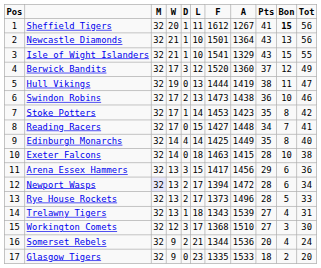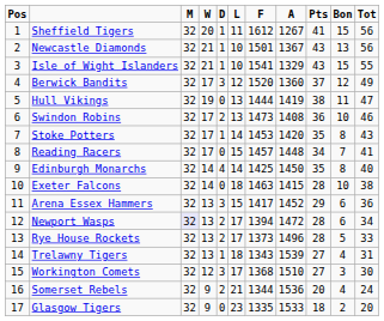 <table class="wikitable">
 <tr align="center">
 <td><strong>Pos</strong></td>
 <td></td>
 <td><strong>M</strong></td>
 <td><strong>W</strong></td>
 <td><strong>D</strong></td>
 <td><strong>L</strong></td>
 <td><strong>F</strong></td>
 <td><strong>A</strong></td>
 <td><strong>Pts</strong></td>
 <td><strong>Bon</strong></td>
 <td><strong>Tot</strong></td>
 </tr>
 <tr align="center">
 <td>1</td>
 <td align="left"><a href='#'>Sheffield Tigers</a></td>
 <td>32</td>
 <td>20</td>
 <td>1</td>
 <td>11</td>
 <td>1612</td>
 <td>1267</td>
 <td>41</td>
-<td><strong>15</strong></td>
+<td>15</td>
 <td>56</td>
 </tr>
 <tr align="center">
 <td>2</td>
 <td align="left"><a href='#'>Newcastle Diamonds</a></td>
 <td>32</td>
 <td>21</td>
 <td>1</td>
 <td>10</td>
 <td>1501</td>
-<td>1364</td>
+<td>1367</td>
 <td>43</td>
 <td>13</td>
 <td>56</td>
 </tr>
 <tr align="center">
 <td>3</td>
 <td align="left"><a href='#'>Isle of Wight Islanders</a></td>
 <td>32</td>
 <td>21</td>
 <td>1</td>
 <td>10</td>
 <td>1541</td>
 <td>1329</td>
 <td>43</td>
 <td>15</td>
 <td>55</td>
 </tr>
 <tr align="center">
 <td>4</td>
 <td align="left"><a href='#'>Berwick Bandits</a></td>
 <td>32</td>
 <td>17</td>
 <td>3</td>
 <td>12</td>
 <td>1520</td>
 <td>1360</td>
 <td>37</td>
 <td>12</td>
 <td>49</td>
 </tr>
 <tr align="center">
 <td>5</td>
 <td align="left"><a href='#'>Hull Vikings</a></td>
 <td>32</td>
 <td>19</td>
 <td>0</td>
 <td>13</td>
 <td>1444</td>
 <td>1419</td>
 <td>38</td>
 <td>11</td>
 <td>47</td>
 </tr>
 <tr align="center">
 <td>6</td>
 <td align="left"><a href='#'>Swindon Robins</a></td>
 <td>32</td>
 <td>17</td>
 <td>2</td>
 <td>13</td>
 <td>1473</td>
-<td>1438</td>
+<td>1408</td>
 <td>36</td>
 <td>10</td>
 <td>46</td>
 </tr>
 <tr align="center">
 <td>7</td>
 <td align="left"><a href='#'>Stoke Potters</a></td>
 <td>32</td>
 <td>17</td>
 <td>1</td>
 <td>14</td>
 <td>1453</td>
-<td>1423</td>
+<td>1420</td>
 <td>35</td>
 <td>8</td>
-<td>42</td>
+<td>43</td>
 </tr>
 <tr align="center">
 <td>8</td>
 <td align="left"><a href='#'>Reading Racers</a></td>
 <td>32</td>
 <td>17</td>
 <td>0</td>
 <td>15</td>
-<td>1427</td>
+<td>1457</td>
 <td>1448</td>
 <td>34</td>
 <td>7</td>
 <td>41</td>
 </tr>
 <tr align="center">
 <td>9</td>
 <td align="left"><a href='#'>Edinburgh Monarchs</a></td>
 <td>32</td>
 <td>14</td>
 <td>4</td>
 <td>14</td>
 <td>1425</td>
-<td>1449</td>
+<td>1450</td>
 <td>35</td>
 <td>8</td>
 <td>40</td>
 </tr>
 <tr align="center">
 <td>10</td>
 <td align="left"><a href='#'>Exeter Falcons</a></td>
 <td>32</td>
 <td>14</td>
 <td>0</td>
 <td>18</td>
 <td>1463</td>
 <td>1415</td>
 <td>28</td>
 <td>10</td>
 <td>38</td>
 </tr>
 <tr align="center">
 <td>11</td>
 <td align="left"><a href='#'>Arena Essex Hammers</a></td>
 <td>32</td>
 <td>13</td>
 <td>3</td>
 <td>15</td>
 <td>1417</td>
-<td>1456</td>
+<td>1452</td>
 <td>29</td>
 <td>6</td>
 <td>36</td>
 </tr>
 <tr align="center">
 <td>12</td>
 <td align="left"><a href='#'>Newport Wasps</a></td>
 <td style="background: lavender;">32</td>
 <td>13</td>
 <td>2</td>
 <td>17</td>
 <td>1394</td>
 <td>1472</td>
 <td>28</td>
 <td>6</td>
 <td>34</td>
 </tr>
 <tr align="center">
 <td>13</td>
 <td align="left"><a href='#'>Rye House Rockets</a></td>
 <td>32</td>
 <td>13</td>
 <td>2</td>
 <td>17</td>
 <td>1373</td>
 <td>1496</td>
 <td>28</td>
 <td>5</td>
 <td>33</td>
 </tr>
 <tr align="center">
 <td>14</td>
 <td align="left"><a href='#'>Trelawny Tigers</a></td>
 <td>32</td>
 <td>13</td>
 <td>1</td>
 <td>18</td>
 <td>1343</td>
 <td>1539</td>
 <td>27</td>
 <td>4</td>
 <td>31</td>
 </tr>
 <tr align="center">
 <td>15</td>
 <td align="left"><a href='#'>Workington Comets</a></td>
 <td>32</td>
 <td>12</td>
 <td>3</td>
 <td>17</td>
 <td>1368</td>
 <td>1510</td>
 <td>27</td>
 <td>3</td>
 <td>30</td>
 </tr>
 <tr align="center">
 <td>16</td>
 <td align="left"><a href='#'>Somerset Rebels</a></td>
 <td>32</td>
 <td>9</td>
 <td>2</td>
 <td>21</td>
 <td>1344</td>
 <td>1536</td>
 <td>20</td>
 <td>4</td>
 <td>24</td>
 </tr>
 <tr align="center">
 <td>17</td>
 <td align="left"><a href='#'>Glasgow Tigers</a></td>
 <td>32</td>
 <td>9</td>
 <td>0</td>
 <td>23</td>
 <td>1335</td>
 <td>1533</td>
 <td>18</td>
 <td>2</td>
 <td>20</td>
 </tr>
 </table>
